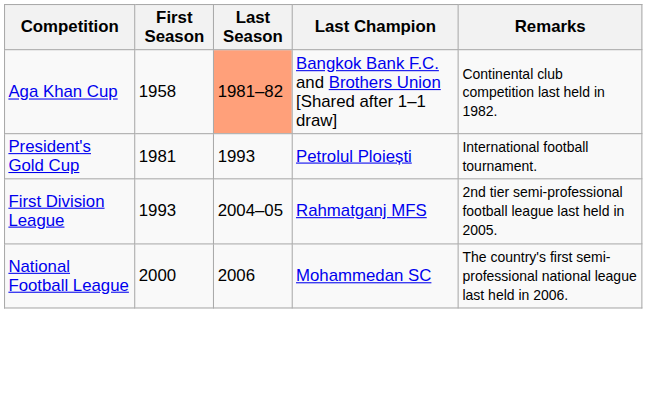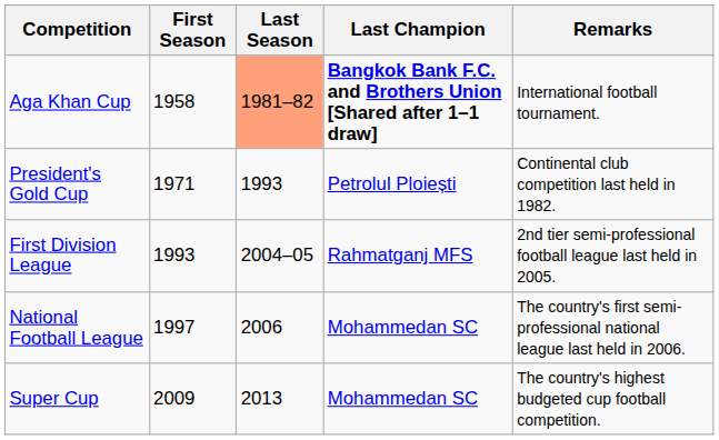 <table class="wikitable">
 <tr>
 <th>Competition</th>
 <th>First Season</th>
 <th>Last Season</th>
 <th>Last Champion</th>
 <th>Remarks</th>
 </tr>
 <tr>
 <td><a href='#'>Aga Khan Cup</a></td>
 <td>1958</td>
 <td style="background: lightsalmon;">1981–82</td>
-<td><a href='#'>Bangkok Bank F.C.</a> and <a href='#'>Brothers Union</a><br>[Shared after 1–1 draw]</td>
-<td><small>Continental club competition last held in 1982.</small></td>
+<td><strong><a href='#'>Bangkok Bank F.C.</a> and <a href='#'>Brothers Union</a><br>[Shared after 1–1 draw]</strong></td>
+<td><small>International football tournament.</small></td>
 </tr>
 <tr>
 <td><a href='#'>President's Gold Cup</a></td>
-<td>1981</td>
+<td>1971</td>
 <td>1993</td>
 <td><a href='#'>Petrolul Ploiești</a></td>
-<td><small>International football tournament.</small></td>
+<td><small>Continental club competition last held in 1982.</small></td>
 </tr>
 <tr>
 <td><a href='#'>First Division League</a></td>
 <td>1993</td>
 <td>2004–05</td>
 <td><a href='#'>Rahmatganj MFS</a></td>
 <td><small>2nd tier semi-professional football league last held in 2005.</small></td>
 </tr>
 <tr>
 <td><a href='#'>National Football League</a></td>
-<td>2000</td>
+<td>1997</td>
 <td>2006</td>
 <td><a href='#'>Mohammedan SC</a></td>
 <td><small>The country's first semi-professional national league last held in 2006.</small></td>
 </tr>
+<tr>
+<td><a href='#'>Super Cup</a></td>
+<td>2009</td>
+<td>2013</td>
+<td><a href='#'>Mohammedan SC</a></td>
+<td><small>The country's highest budgeted cup football competition.</small></td>
+</tr>
 </table>
